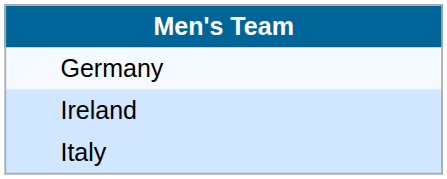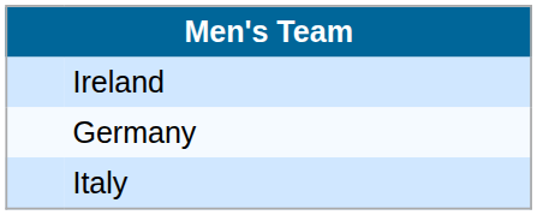 <table align=center cellpadding="4" cellspacing="0" style="background: #f9f9f9; border: 1px #aaa solid; border-collapse: collapse; font-size: 90%;" width=20%>
 <tr align=center style="background:#006699;color:white;">
 <th width=100% colspan=2>Men's Team</th>
+</tr>
+<tr align=center bgcolor=#D0E7FF>
+<td></td>
+<td align=left> Ireland</td>
 </tr>
 <tr align=center bgcolor=#F5FAFF>
 <td></td>
 <td align=left> Germany</td>
 </tr>
 <tr align=center bgcolor=#D0E7FF>
 <td></td>
-<td align=left> Ireland</td>
-</tr>
-<tr align=center bgcolor=#D0E7FF>
-<td></td>
 <td align=left> Italy</td>
 </tr>
 </table>
